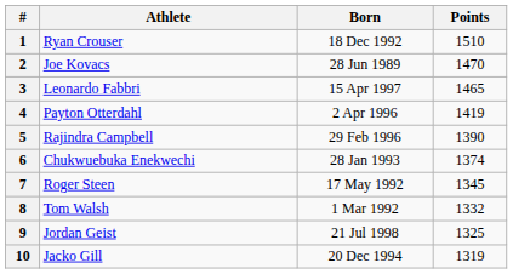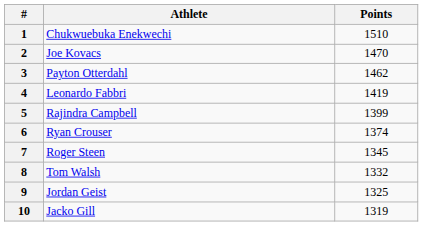 <table class="wikitable" width=80% style="font-size:90%; text-align:center;">
 <tr>
 <th>#</th>
 <th>Athlete</th>
-<th>Born</th>
 <th>Points</th>
 </tr>
 <tr>
 <th>1</th>
-<td align=left> <a href='#'>Ryan Crouser</a></td>
-<td>18 Dec 1992</td>
+<td align=left> <a href='#'>Chukwuebuka Enekwechi</a></td>
 <td>1510</td>
 </tr>
 <tr>
 <th>2</th>
 <td align=left> <a href='#'>Joe Kovacs</a></td>
-<td>28 Jun 1989</td>
 <td>1470</td>
 </tr>
 <tr>
 <th>3</th>
-<td align=left> <a href='#'>Leonardo Fabbri</a></td>
-<td>15 Apr 1997</td>
-<td>1465</td>
+<td align=left> <a href='#'>Payton Otterdahl</a></td>
+<td>1462</td>
 </tr>
 <tr>
 <th>4</th>
-<td align=left> <a href='#'>Payton Otterdahl</a></td>
-<td>2 Apr 1996</td>
+<td align=left> <a href='#'>Leonardo Fabbri</a></td>
 <td>1419</td>
 </tr>
 <tr>
 <th>5</th>
 <td align=left> <a href='#'>Rajindra Campbell</a></td>
-<td>29 Feb 1996</td>
-<td>1390</td>
+<td>1399</td>
 </tr>
 <tr>
 <th>6</th>
-<td align=left> <a href='#'>Chukwuebuka Enekwechi</a></td>
-<td>28 Jan 1993</td>
+<td align=left> <a href='#'>Ryan Crouser</a></td>
 <td>1374</td>
 </tr>
 <tr>
 <th>7</th>
 <td align=left> <a href='#'>Roger Steen</a></td>
-<td>17 May 1992</td>
 <td>1345</td>
 </tr>
 <tr>
 <th>8</th>
 <td align=left> <a href='#'>Tom Walsh</a></td>
-<td>1 Mar 1992</td>
 <td>1332</td>
 </tr>
 <tr>
 <th>9</th>
 <td align=left> <a href='#'>Jordan Geist</a></td>
-<td>21 Jul 1998</td>
 <td>1325</td>
 </tr>
 <tr>
 <th>10</th>
 <td align=left> <a href='#'>Jacko Gill</a></td>
-<td>20 Dec 1994</td>
 <td>1319</td>
 </tr>
 </table>
